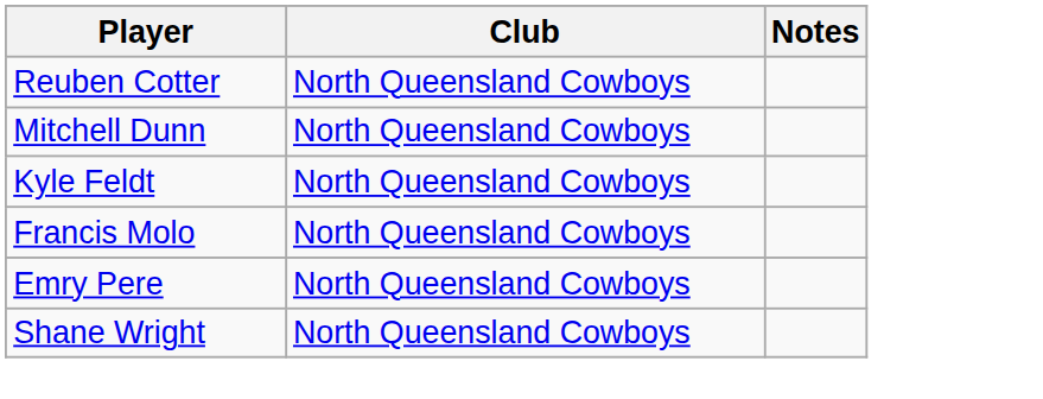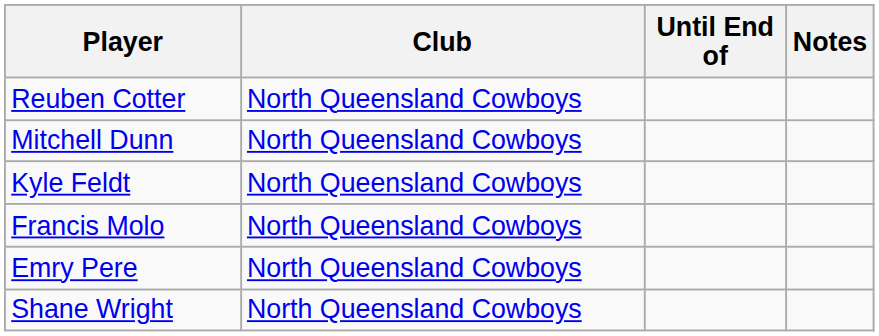 <table class="wikitable" style="font-size:90%">
 <tr bgcolor="#efefef">
 <th width="120">Player</th>
 <th width="210">Club</th>
+<th width="70">Until End of</th>
 <th width="40">Notes</th>
 </tr>
 <tr>
 <td><a href='#'>Reuben Cotter</a></td>
 <td> <a href='#'>North Queensland Cowboys</a></td>
 <td></td>
+<td></td>
 </tr>
 <tr>
 <td><a href='#'>Mitchell Dunn</a></td>
 <td> <a href='#'>North Queensland Cowboys</a></td>
+<td></td>
 <td></td>
 </tr>
 <tr>
 <td><a href='#'>Kyle Feldt</a></td>
 <td> <a href='#'>North Queensland Cowboys</a></td>
 <td></td>
+<td></td>
 </tr>
 <tr>
 <td><a href='#'>Francis Molo</a></td>
 <td> <a href='#'>North Queensland Cowboys</a></td>
+<td></td>
 <td></td>
 </tr>
 <tr>
 <td><a href='#'>Emry Pere</a></td>
 <td> <a href='#'>North Queensland Cowboys</a></td>
 <td></td>
+<td></td>
 </tr>
 <tr>
 <td><a href='#'>Shane Wright</a></td>
 <td> <a href='#'>North Queensland Cowboys</a></td>
 <td></td>
+<td></td>
 </tr>
 </table>
